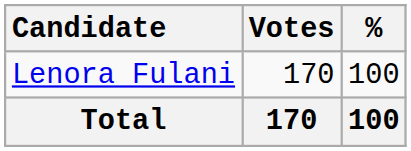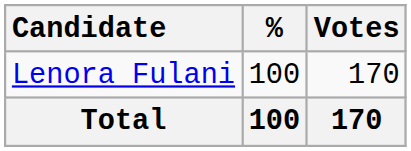 <table class="wikitable sortable plainrowheaders" style="text-align:right;">
 <tr>
 <th style="text-align:left;">Candidate</th>
+<th>%</th>
 <th>Votes</th>
-<th>%</th>
 </tr>
 <tr>
 <td style="text-align:left;"><a href='#'>Lenora Fulani</a></td>
+<td>100</td>
 <td>170</td>
-<td>100</td>
 </tr>
 <tr class="sortbottom">
 <th>Total</th>
+<th>100</th>
 <th>170</th>
-<th>100</th>
 </tr>
 </table>
